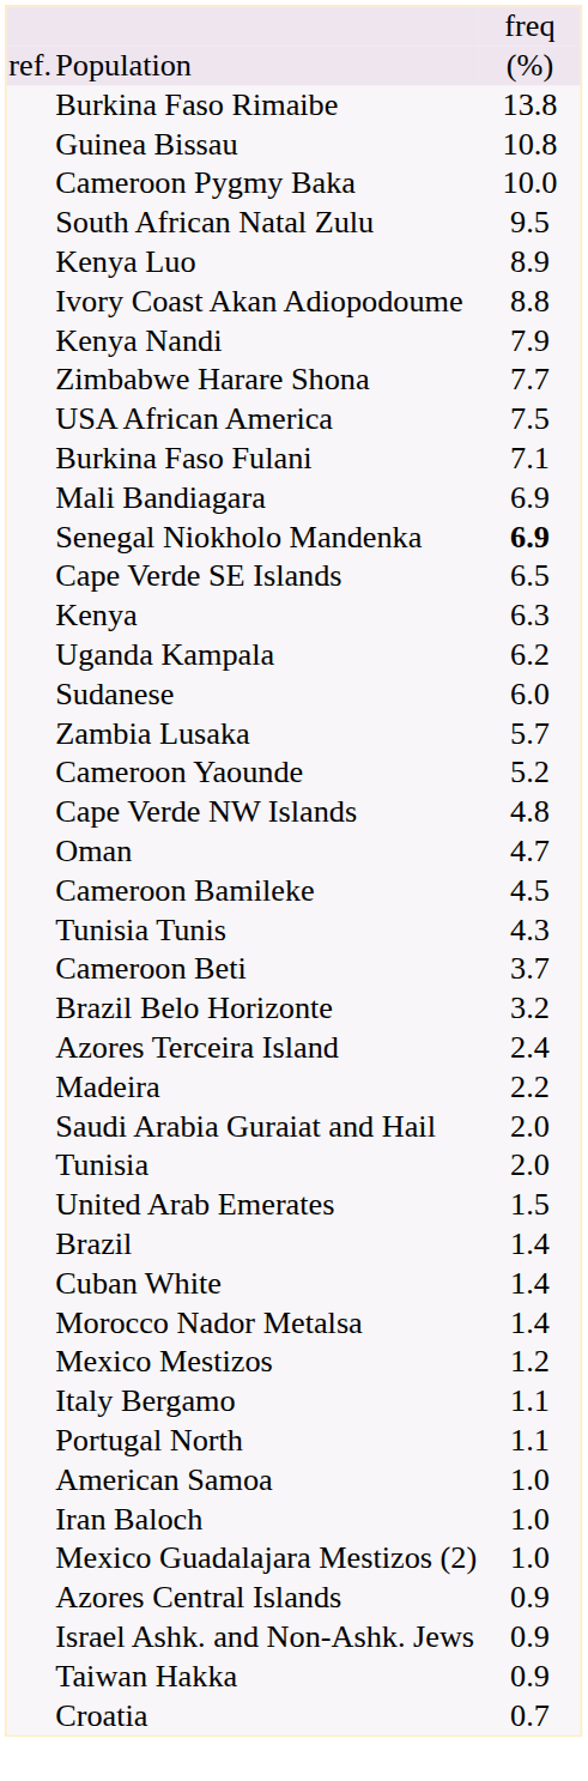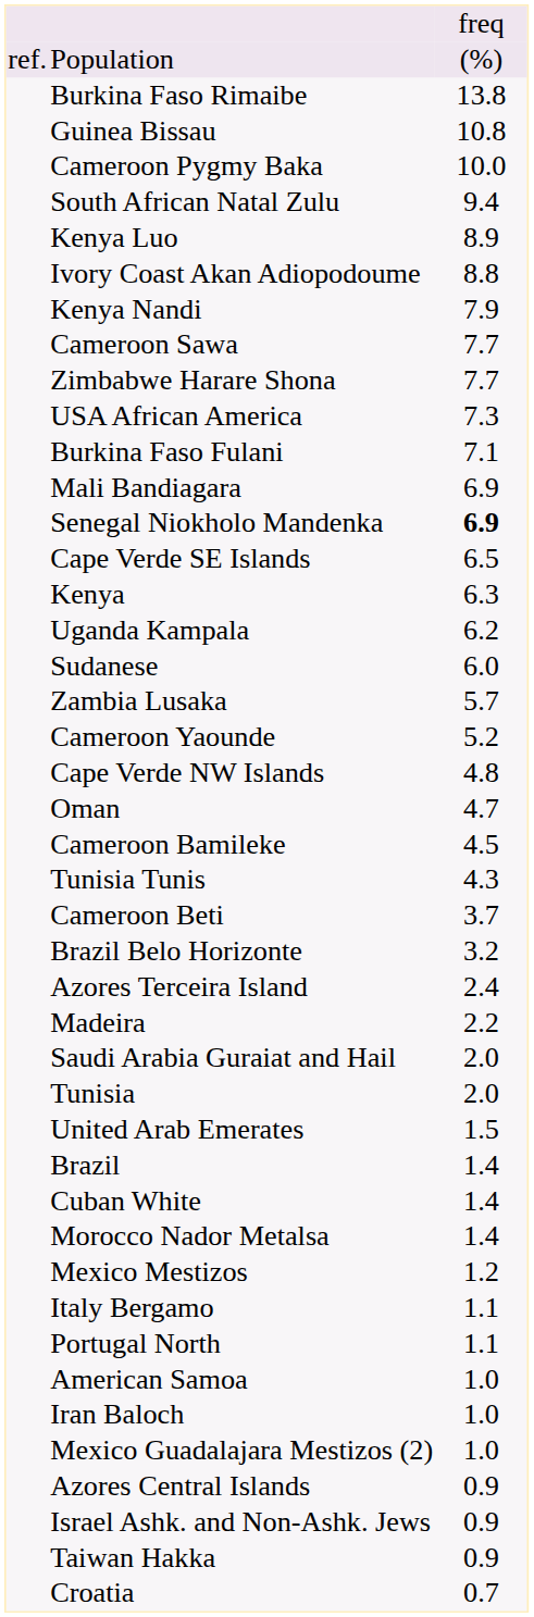 <table border="0" cellspacing="0" cellpadding="1" align="left" style="text-align:center; margin-right: 3em;  border:1px #ffeebb solid; background:#f8f6f8; ">
 <tr style="background:#efe5ef">
 <td></td>
 <td></td>
 <td>freq</td>
 </tr>
 <tr style="background:#eee5ef">
 <td>ref.</td>
 <td align="left">Population</td>
 <td style="width:50px">(%)</td>
 </tr>
 <tr>
 <td></td>
 <td align="left">Burkina Faso Rimaibe</td>
 <td>13.8</td>
 </tr>
 <tr>
 <td></td>
 <td align="left">Guinea Bissau</td>
 <td>10.8</td>
 </tr>
 <tr>
 <td></td>
 <td align="left">Cameroon Pygmy Baka</td>
 <td>10.0</td>
 </tr>
 <tr>
 <td></td>
 <td align="left">South African Natal Zulu</td>
-<td>9.5</td>
+<td>9.4</td>
 </tr>
 <tr>
 <td></td>
 <td align="left">Kenya Luo</td>
 <td>8.9</td>
 </tr>
 <tr>
 <td></td>
 <td align="left">Ivory Coast Akan Adiopodoume</td>
 <td>8.8</td>
 </tr>
 <tr>
 <td></td>
 <td align="left">Kenya Nandi</td>
 <td>7.9</td>
 </tr>
 <tr>
 <td></td>
+<td align="left">Cameroon Sawa</td>
+<td>7.7</td>
+</tr>
+<tr>
+<td></td>
 <td align="left">Zimbabwe Harare Shona</td>
 <td>7.7</td>
 </tr>
 <tr>
 <td></td>
 <td align="left">USA African America</td>
-<td>7.5</td>
+<td>7.3</td>
 </tr>
 <tr>
 <td></td>
 <td align="left">Burkina Faso Fulani</td>
 <td>7.1</td>
 </tr>
 <tr>
 <td></td>
 <td align="left">Mali Bandiagara</td>
 <td>6.9</td>
 </tr>
 <tr>
 <td></td>
 <td align="left">Senegal Niokholo Mandenka</td>
 <td><strong>6.9</strong></td>
 </tr>
 <tr>
 <td></td>
 <td align="left">Cape Verde SE Islands</td>
 <td>6.5</td>
 </tr>
 <tr>
 <td></td>
 <td align="left">Kenya</td>
 <td>6.3</td>
 </tr>
 <tr>
 <td></td>
 <td align="left">Uganda Kampala</td>
 <td>6.2</td>
 </tr>
 <tr>
 <td></td>
 <td align="left">Sudanese</td>
 <td>6.0</td>
 </tr>
 <tr>
 <td></td>
 <td align="left">Zambia Lusaka</td>
 <td>5.7</td>
 </tr>
 <tr>
 <td></td>
 <td align="left">Cameroon Yaounde</td>
 <td>5.2</td>
 </tr>
 <tr>
 <td></td>
 <td align="left">Cape Verde NW Islands</td>
 <td>4.8</td>
 </tr>
 <tr>
 <td></td>
 <td align="left">Oman</td>
 <td>4.7</td>
 </tr>
 <tr>
 <td></td>
 <td align="left">Cameroon Bamileke</td>
 <td>4.5</td>
 </tr>
 <tr>
 <td></td>
 <td align="left">Tunisia Tunis</td>
 <td>4.3</td>
 </tr>
 <tr>
 <td></td>
 <td align="left">Cameroon Beti</td>
 <td>3.7</td>
 </tr>
 <tr>
 <td></td>
 <td align="left">Brazil Belo Horizonte</td>
 <td>3.2</td>
 </tr>
 <tr>
 <td></td>
 <td align="left">Azores Terceira Island</td>
 <td>2.4</td>
 </tr>
 <tr>
 <td></td>
 <td align="left">Madeira</td>
 <td>2.2</td>
 </tr>
 <tr>
 <td></td>
 <td align="left">Saudi Arabia Guraiat and Hail</td>
 <td>2.0</td>
 </tr>
 <tr>
 <td></td>
 <td align="left">Tunisia</td>
 <td>2.0</td>
 </tr>
 <tr>
 <td></td>
 <td align="left">United Arab Emerates</td>
 <td>1.5</td>
 </tr>
 <tr>
 <td></td>
 <td align="left">Brazil</td>
 <td>1.4</td>
 </tr>
 <tr>
 <td></td>
 <td align="left">Cuban White</td>
 <td>1.4</td>
 </tr>
 <tr>
 <td></td>
 <td align="left">Morocco Nador Metalsa</td>
 <td>1.4</td>
 </tr>
 <tr>
 <td></td>
 <td align="left">Mexico Mestizos</td>
 <td>1.2</td>
 </tr>
 <tr>
 <td></td>
 <td align="left">Italy Bergamo</td>
 <td>1.1</td>
 </tr>
 <tr>
 <td></td>
 <td align="left">Portugal North</td>
 <td>1.1</td>
 </tr>
 <tr>
 <td></td>
 <td align="left">American Samoa</td>
 <td>1.0</td>
 </tr>
 <tr>
 <td></td>
 <td align="left">Iran Baloch</td>
 <td>1.0</td>
 </tr>
 <tr>
 <td></td>
 <td align="left">Mexico Guadalajara Mestizos (2)</td>
 <td>1.0</td>
 </tr>
 <tr>
 <td></td>
 <td align="left">Azores Central Islands</td>
 <td>0.9</td>
 </tr>
 <tr>
 <td></td>
 <td align="left">Israel Ashk. and Non-Ashk. Jews</td>
 <td>0.9</td>
 </tr>
 <tr>
 <td></td>
 <td align="left">Taiwan Hakka</td>
 <td>0.9</td>
 </tr>
 <tr>
 <td></td>
 <td align="left">Croatia</td>
 <td>0.7</td>
 </tr>
 </table>
